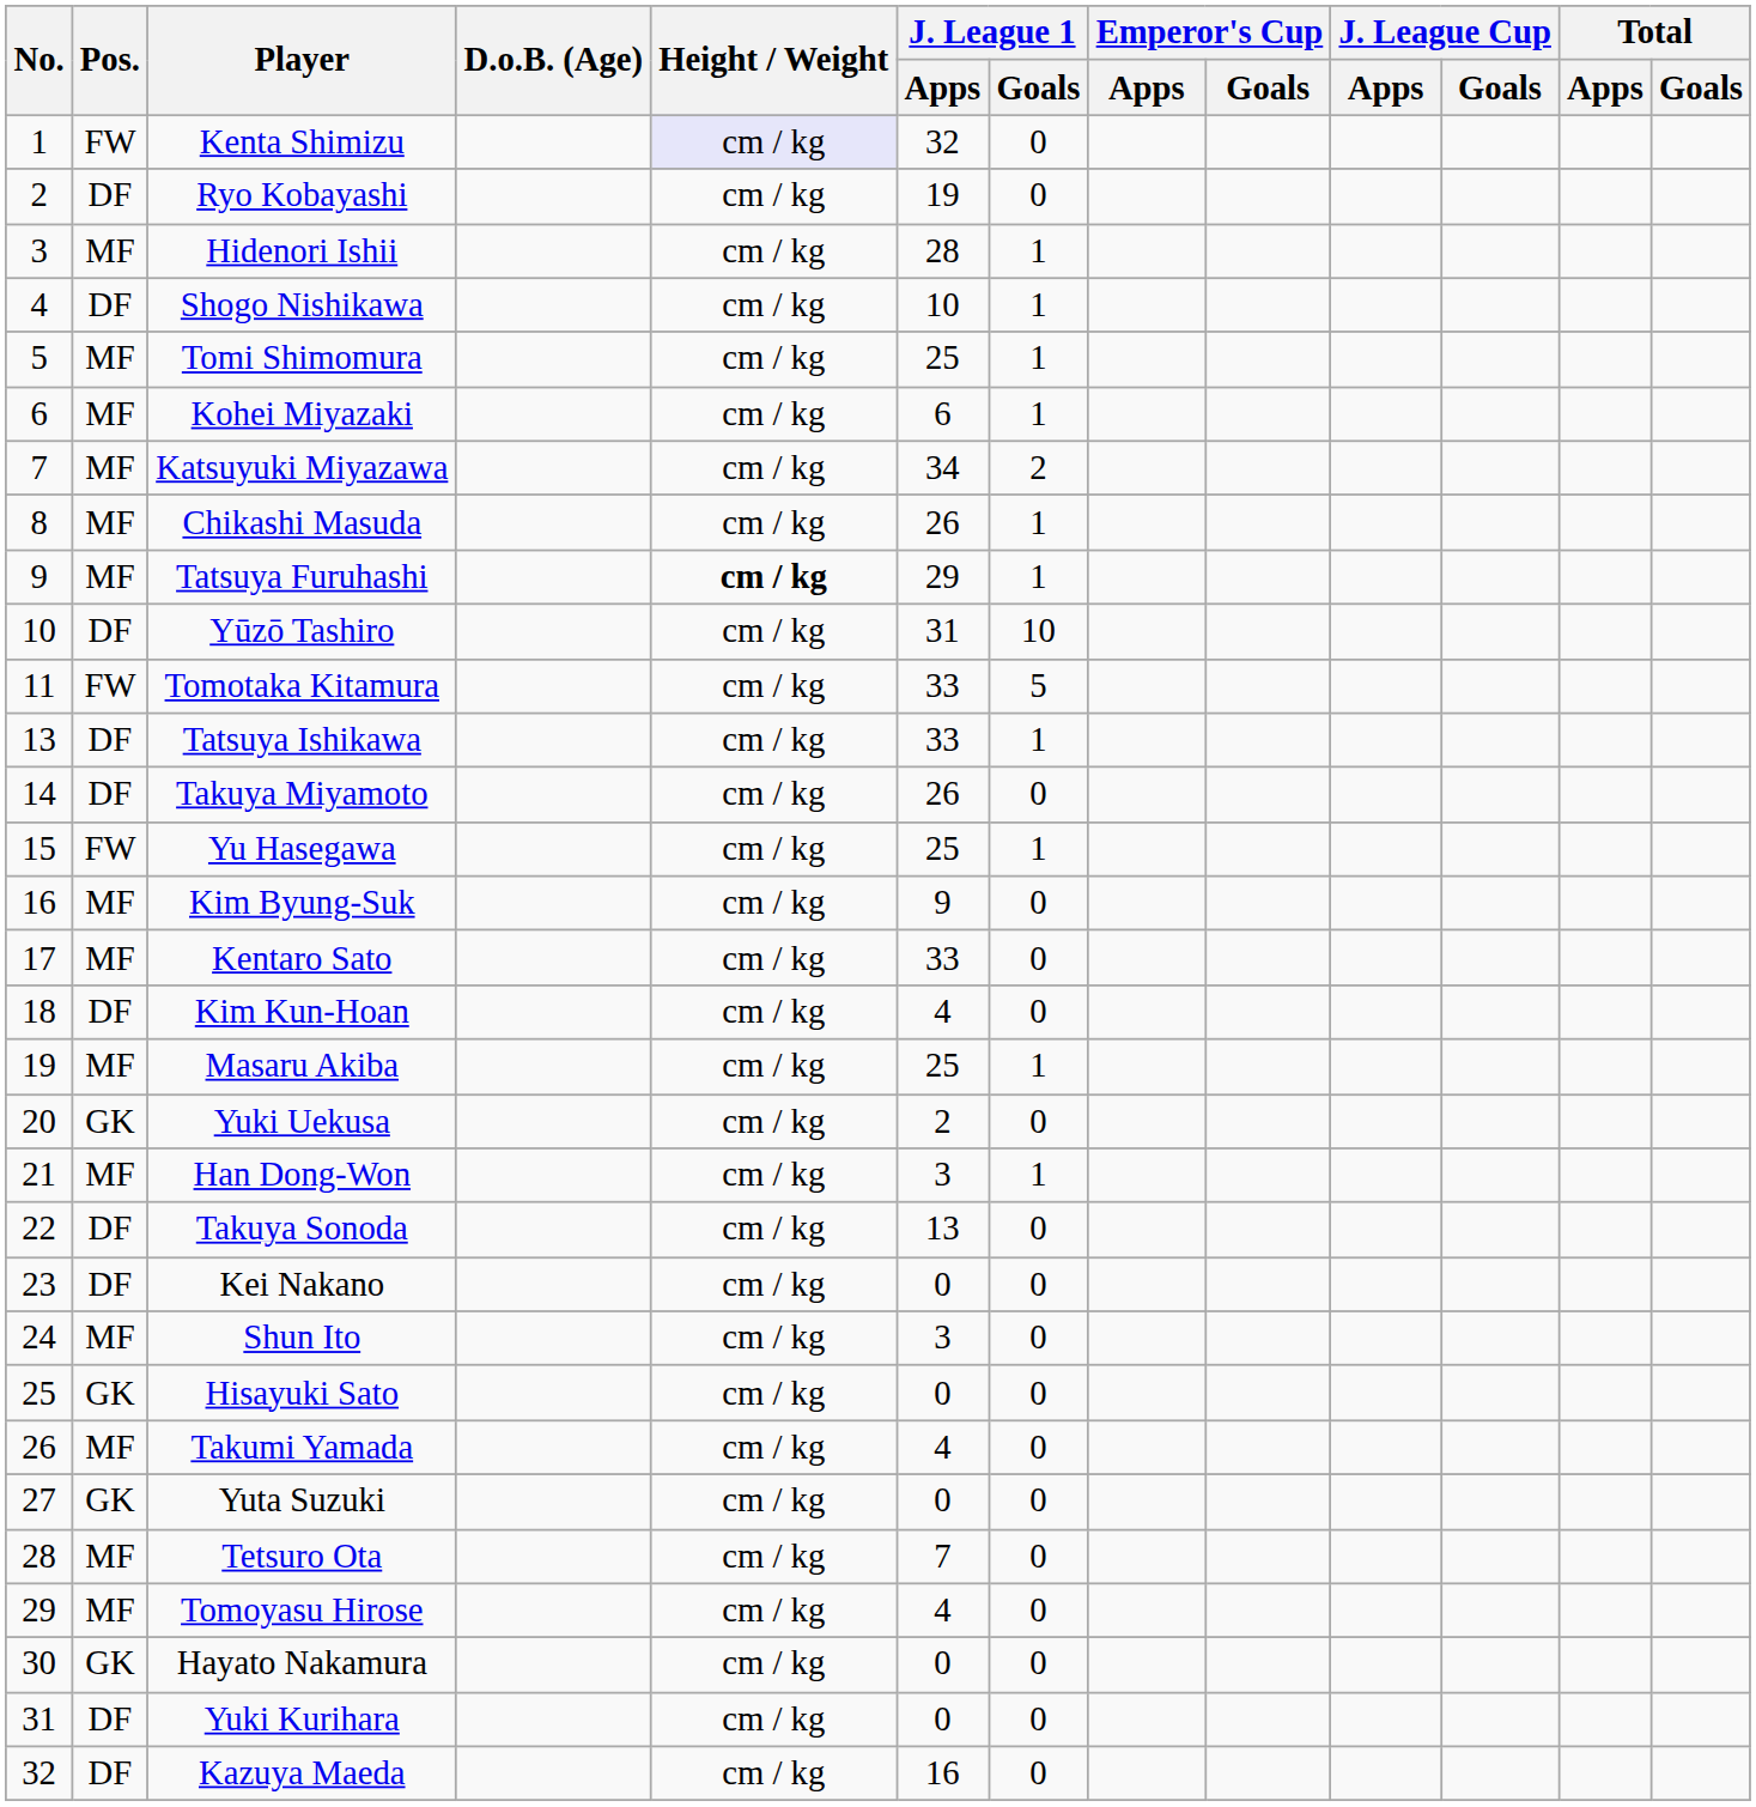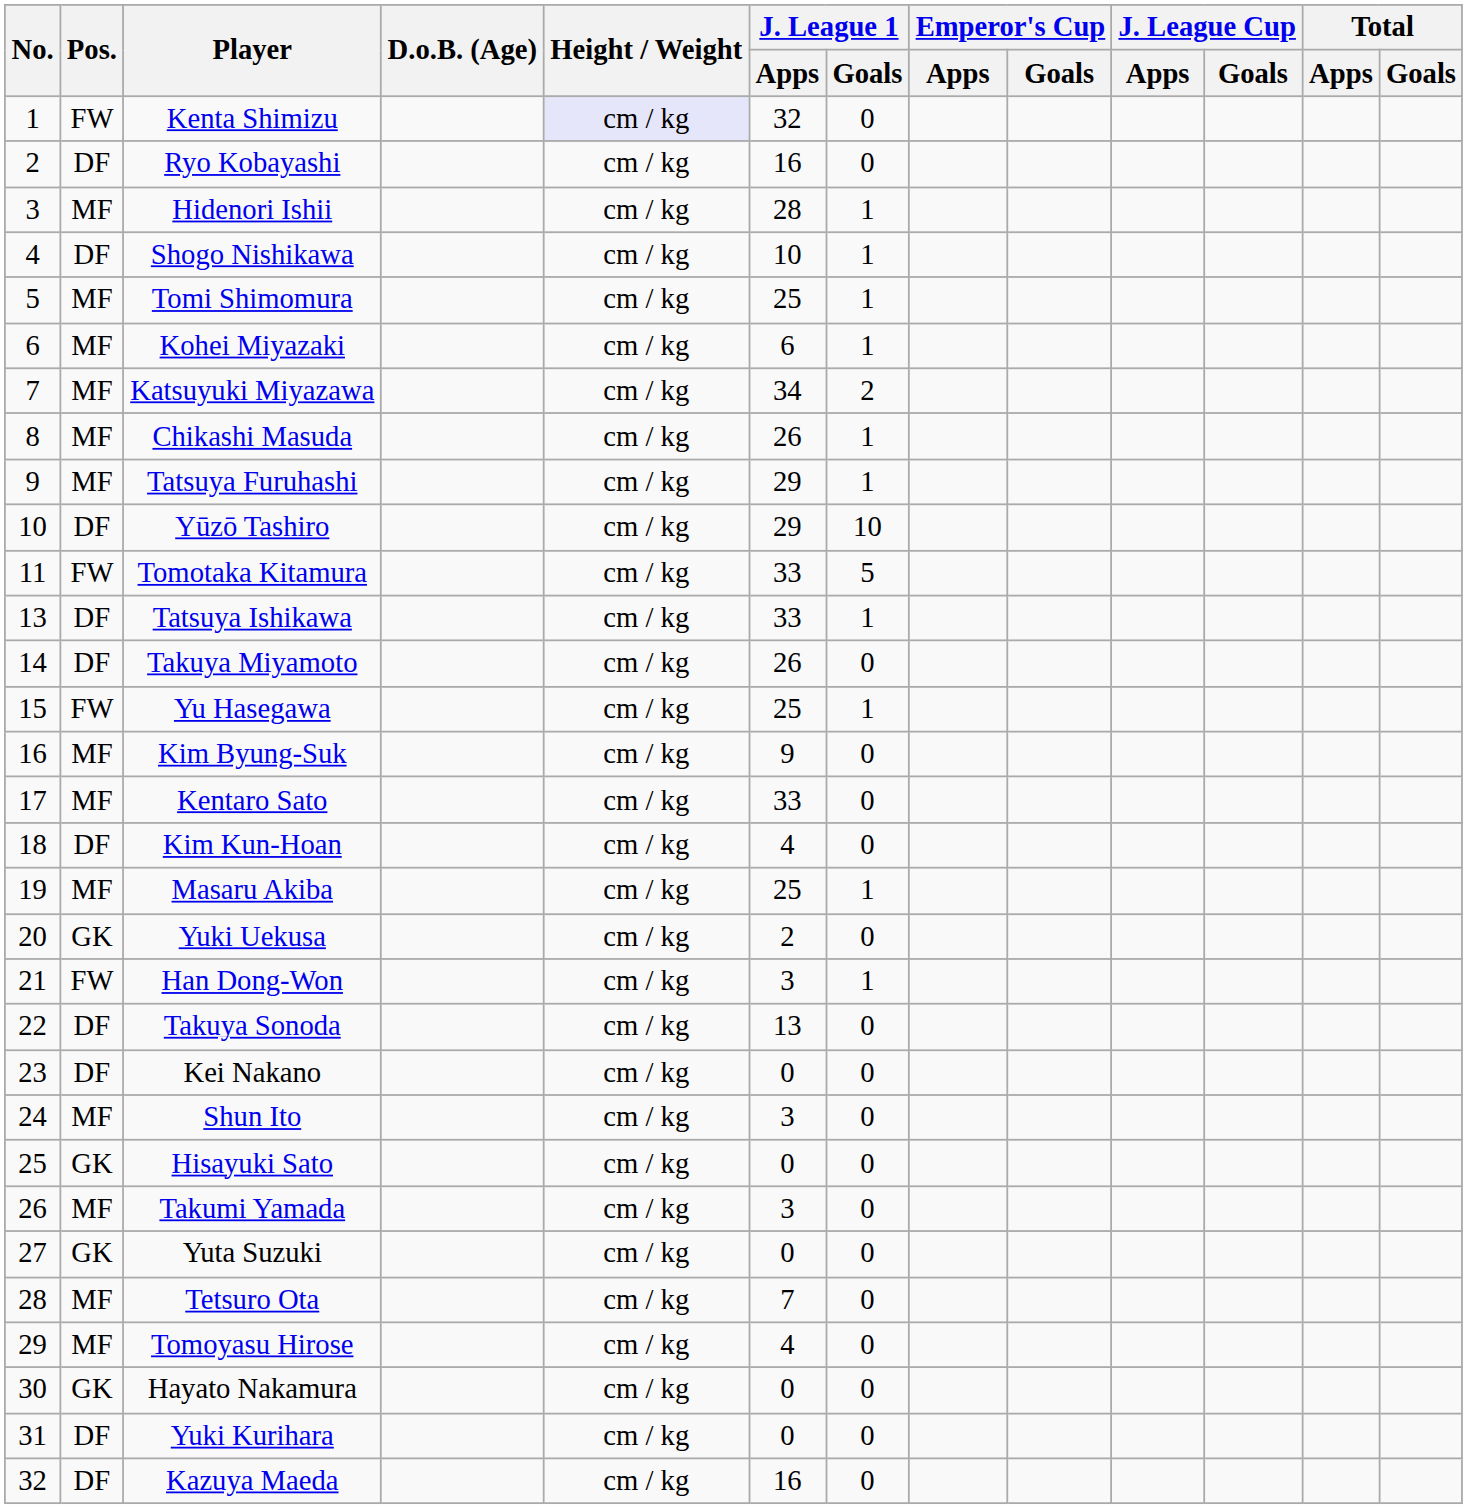 <table class="wikitable" style="text-align:center;">
 <tr>
 <th rowspan="2">No.</th>
 <th rowspan="2">Pos.</th>
 <th rowspan="2">Player</th>
 <th rowspan="2">D.o.B. (Age)</th>
 <th rowspan="2">Height / Weight</th>
 <th colspan="2"><a href='#'>J. League 1</a></th>
 <th colspan="2"><a href='#'>Emperor's Cup</a></th>
 <th colspan="2"><a href='#'>J. League Cup</a></th>
 <th colspan="2">Total</th>
 </tr>
 <tr>
 <th>Apps</th>
 <th>Goals</th>
 <th>Apps</th>
 <th>Goals</th>
 <th>Apps</th>
 <th>Goals</th>
 <th>Apps</th>
 <th>Goals</th>
 </tr>
 <tr>
 <td>1</td>
 <td>FW</td>
 <td><a href='#'>Kenta Shimizu</a></td>
 <td></td>
 <td style="background: lavender;">cm / kg</td>
 <td>32</td>
 <td>0</td>
 <td></td>
 <td></td>
 <td></td>
 <td></td>
 <td></td>
 <td></td>
 </tr>
 <tr>
 <td>2</td>
 <td>DF</td>
 <td><a href='#'>Ryo Kobayashi</a></td>
 <td></td>
 <td>cm / kg</td>
-<td>19</td>
+<td>16</td>
 <td>0</td>
 <td></td>
 <td></td>
 <td></td>
 <td></td>
 <td></td>
 <td></td>
 </tr>
 <tr>
 <td>3</td>
 <td>MF</td>
 <td><a href='#'>Hidenori Ishii</a></td>
 <td></td>
 <td>cm / kg</td>
 <td>28</td>
 <td>1</td>
 <td></td>
 <td></td>
 <td></td>
 <td></td>
 <td></td>
 <td></td>
 </tr>
 <tr>
 <td>4</td>
 <td>DF</td>
 <td><a href='#'>Shogo Nishikawa</a></td>
 <td></td>
 <td>cm / kg</td>
 <td>10</td>
 <td>1</td>
 <td></td>
 <td></td>
 <td></td>
 <td></td>
 <td></td>
 <td></td>
 </tr>
 <tr>
 <td>5</td>
 <td>MF</td>
 <td><a href='#'>Tomi Shimomura</a></td>
 <td></td>
 <td>cm / kg</td>
 <td>25</td>
 <td>1</td>
 <td></td>
 <td></td>
 <td></td>
 <td></td>
 <td></td>
 <td></td>
 </tr>
 <tr>
 <td>6</td>
 <td>MF</td>
 <td><a href='#'>Kohei Miyazaki</a></td>
 <td></td>
 <td>cm / kg</td>
 <td>6</td>
 <td>1</td>
 <td></td>
 <td></td>
 <td></td>
 <td></td>
 <td></td>
 <td></td>
 </tr>
 <tr>
 <td>7</td>
 <td>MF</td>
 <td><a href='#'>Katsuyuki Miyazawa</a></td>
 <td></td>
 <td>cm / kg</td>
 <td>34</td>
 <td>2</td>
 <td></td>
 <td></td>
 <td></td>
 <td></td>
 <td></td>
 <td></td>
 </tr>
 <tr>
 <td>8</td>
 <td>MF</td>
 <td><a href='#'>Chikashi Masuda</a></td>
 <td></td>
 <td>cm / kg</td>
 <td>26</td>
 <td>1</td>
 <td></td>
 <td></td>
 <td></td>
 <td></td>
 <td></td>
 <td></td>
 </tr>
 <tr>
 <td>9</td>
 <td>MF</td>
 <td><a href='#'>Tatsuya Furuhashi</a></td>
 <td></td>
-<td><strong>cm / kg</strong></td>
+<td>cm / kg</td>
 <td>29</td>
 <td>1</td>
 <td></td>
 <td></td>
 <td></td>
 <td></td>
 <td></td>
 <td></td>
 </tr>
 <tr>
 <td>10</td>
 <td>DF</td>
 <td><a href='#'>Yūzō Tashiro</a></td>
 <td></td>
 <td>cm / kg</td>
-<td>31</td>
+<td>29</td>
 <td>10</td>
 <td></td>
 <td></td>
 <td></td>
 <td></td>
 <td></td>
 <td></td>
 </tr>
 <tr>
 <td>11</td>
 <td>FW</td>
 <td><a href='#'>Tomotaka Kitamura</a></td>
 <td></td>
 <td>cm / kg</td>
 <td>33</td>
 <td>5</td>
 <td></td>
 <td></td>
 <td></td>
 <td></td>
 <td></td>
 <td></td>
 </tr>
 <tr>
 <td>13</td>
 <td>DF</td>
 <td><a href='#'>Tatsuya Ishikawa</a></td>
 <td></td>
 <td>cm / kg</td>
 <td>33</td>
 <td>1</td>
 <td></td>
 <td></td>
 <td></td>
 <td></td>
 <td></td>
 <td></td>
 </tr>
 <tr>
 <td>14</td>
 <td>DF</td>
 <td><a href='#'>Takuya Miyamoto</a></td>
 <td></td>
 <td>cm / kg</td>
 <td>26</td>
 <td>0</td>
 <td></td>
 <td></td>
 <td></td>
 <td></td>
 <td></td>
 <td></td>
 </tr>
 <tr>
 <td>15</td>
 <td>FW</td>
 <td><a href='#'>Yu Hasegawa</a></td>
 <td></td>
 <td>cm / kg</td>
 <td>25</td>
 <td>1</td>
 <td></td>
 <td></td>
 <td></td>
 <td></td>
 <td></td>
 <td></td>
 </tr>
 <tr>
 <td>16</td>
 <td>MF</td>
 <td><a href='#'>Kim Byung-Suk</a></td>
 <td></td>
 <td>cm / kg</td>
 <td>9</td>
 <td>0</td>
 <td></td>
 <td></td>
 <td></td>
 <td></td>
 <td></td>
 <td></td>
 </tr>
 <tr>
 <td>17</td>
 <td>MF</td>
 <td><a href='#'>Kentaro Sato</a></td>
 <td></td>
 <td>cm / kg</td>
 <td>33</td>
 <td>0</td>
 <td></td>
 <td></td>
 <td></td>
 <td></td>
 <td></td>
 <td></td>
 </tr>
 <tr>
 <td>18</td>
 <td>DF</td>
 <td><a href='#'>Kim Kun-Hoan</a></td>
 <td></td>
 <td>cm / kg</td>
 <td>4</td>
 <td>0</td>
 <td></td>
 <td></td>
 <td></td>
 <td></td>
 <td></td>
 <td></td>
 </tr>
 <tr>
 <td>19</td>
 <td>MF</td>
 <td><a href='#'>Masaru Akiba</a></td>
 <td></td>
 <td>cm / kg</td>
 <td>25</td>
 <td>1</td>
 <td></td>
 <td></td>
 <td></td>
 <td></td>
 <td></td>
 <td></td>
 </tr>
 <tr>
 <td>20</td>
 <td>GK</td>
 <td><a href='#'>Yuki Uekusa</a></td>
 <td></td>
 <td>cm / kg</td>
 <td>2</td>
 <td>0</td>
 <td></td>
 <td></td>
 <td></td>
 <td></td>
 <td></td>
 <td></td>
 </tr>
 <tr>
 <td>21</td>
-<td>MF</td>
+<td>FW</td>
 <td><a href='#'>Han Dong-Won</a></td>
 <td></td>
 <td>cm / kg</td>
 <td>3</td>
 <td>1</td>
 <td></td>
 <td></td>
 <td></td>
 <td></td>
 <td></td>
 <td></td>
 </tr>
 <tr>
 <td>22</td>
 <td>DF</td>
 <td><a href='#'>Takuya Sonoda</a></td>
 <td></td>
 <td>cm / kg</td>
 <td>13</td>
 <td>0</td>
 <td></td>
 <td></td>
 <td></td>
 <td></td>
 <td></td>
 <td></td>
 </tr>
 <tr>
 <td>23</td>
 <td>DF</td>
 <td>Kei Nakano</td>
 <td></td>
 <td>cm / kg</td>
 <td>0</td>
 <td>0</td>
 <td></td>
 <td></td>
 <td></td>
 <td></td>
 <td></td>
 <td></td>
 </tr>
 <tr>
 <td>24</td>
 <td>MF</td>
 <td><a href='#'>Shun Ito</a></td>
 <td></td>
 <td>cm / kg</td>
 <td>3</td>
 <td>0</td>
 <td></td>
 <td></td>
 <td></td>
 <td></td>
 <td></td>
 <td></td>
 </tr>
 <tr>
 <td>25</td>
 <td>GK</td>
 <td><a href='#'>Hisayuki Sato</a></td>
 <td></td>
 <td>cm / kg</td>
 <td>0</td>
 <td>0</td>
 <td></td>
 <td></td>
 <td></td>
 <td></td>
 <td></td>
 <td></td>
 </tr>
 <tr>
 <td>26</td>
 <td>MF</td>
 <td><a href='#'>Takumi Yamada</a></td>
 <td></td>
 <td>cm / kg</td>
-<td>4</td>
+<td>3</td>
 <td>0</td>
 <td></td>
 <td></td>
 <td></td>
 <td></td>
 <td></td>
 <td></td>
 </tr>
 <tr>
 <td>27</td>
 <td>GK</td>
 <td>Yuta Suzuki</td>
 <td></td>
 <td>cm / kg</td>
 <td>0</td>
 <td>0</td>
 <td></td>
 <td></td>
 <td></td>
 <td></td>
 <td></td>
 <td></td>
 </tr>
 <tr>
 <td>28</td>
 <td>MF</td>
 <td><a href='#'>Tetsuro Ota</a></td>
 <td></td>
 <td>cm / kg</td>
 <td>7</td>
 <td>0</td>
 <td></td>
 <td></td>
 <td></td>
 <td></td>
 <td></td>
 <td></td>
 </tr>
 <tr>
 <td>29</td>
 <td>MF</td>
 <td><a href='#'>Tomoyasu Hirose</a></td>
 <td></td>
 <td>cm / kg</td>
 <td>4</td>
 <td>0</td>
 <td></td>
 <td></td>
 <td></td>
 <td></td>
 <td></td>
 <td></td>
 </tr>
 <tr>
 <td>30</td>
 <td>GK</td>
 <td>Hayato Nakamura</td>
 <td></td>
 <td>cm / kg</td>
 <td>0</td>
 <td>0</td>
 <td></td>
 <td></td>
 <td></td>
 <td></td>
 <td></td>
 <td></td>
 </tr>
 <tr>
 <td>31</td>
 <td>DF</td>
 <td><a href='#'>Yuki Kurihara</a></td>
 <td></td>
 <td>cm / kg</td>
 <td>0</td>
 <td>0</td>
 <td></td>
 <td></td>
 <td></td>
 <td></td>
 <td></td>
 <td></td>
 </tr>
 <tr>
 <td>32</td>
 <td>DF</td>
 <td><a href='#'>Kazuya Maeda</a></td>
 <td></td>
 <td>cm / kg</td>
 <td>16</td>
 <td>0</td>
 <td></td>
 <td></td>
 <td></td>
 <td></td>
 <td></td>
 <td></td>
 </tr>
 </table>
